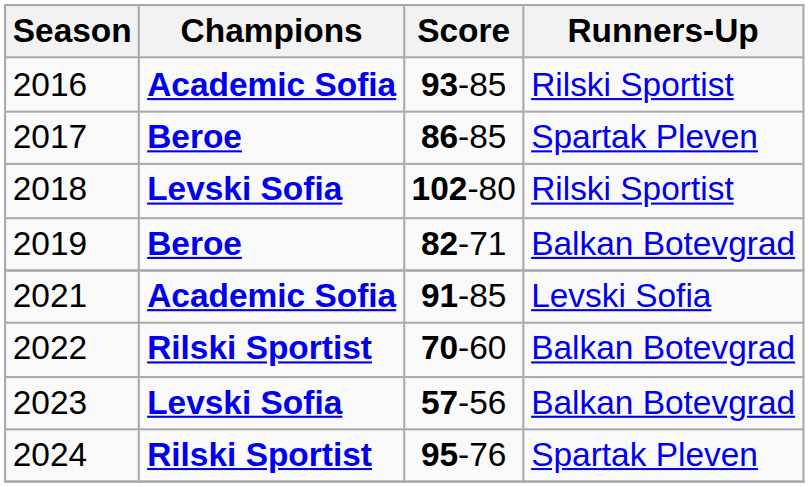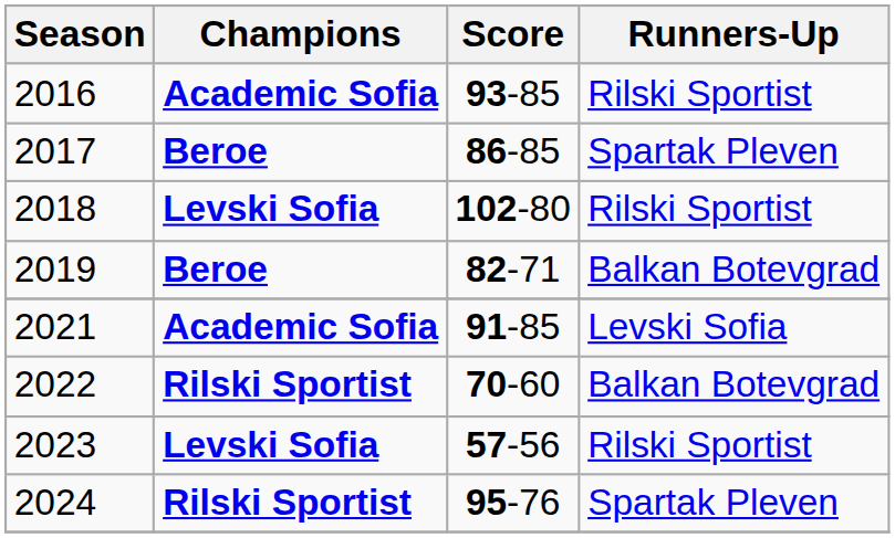 <table class="wikitable">
 <tr>
 <th>Season</th>
 <th>Champions</th>
 <th>Score</th>
 <th>Runners-Up</th>
 </tr>
 <tr>
 <td>2016</td>
 <td><strong><a href='#'>Academic Sofia</a></strong></td>
 <td align=center><strong>93</strong>-85</td>
 <td><a href='#'>Rilski Sportist</a></td>
 </tr>
 <tr>
 <td>2017</td>
 <td><strong><a href='#'>Beroe</a></strong></td>
 <td align=center><strong>86</strong>-85</td>
 <td><a href='#'>Spartak Pleven</a></td>
 </tr>
 <tr>
 <td>2018</td>
 <td><strong><a href='#'>Levski Sofia</a></strong></td>
 <td align=center><strong>102</strong>-80</td>
 <td><a href='#'>Rilski Sportist</a></td>
 </tr>
 <tr>
 <td>2019</td>
 <td><strong><a href='#'>Beroe</a></strong></td>
 <td align=center><strong>82</strong>-71</td>
 <td><a href='#'>Balkan Botevgrad</a></td>
 </tr>
 <tr>
 </tr>
 <tr>
 <td>2021</td>
 <td><strong><a href='#'>Academic Sofia</a></strong></td>
 <td align=center><strong>91</strong>-85</td>
 <td><a href='#'>Levski Sofia</a></td>
 </tr>
 <tr>
 <td>2022</td>
 <td><strong><a href='#'>Rilski Sportist</a></strong></td>
 <td align=center><strong>70</strong>-60</td>
 <td><a href='#'>Balkan Botevgrad</a></td>
 </tr>
 <tr>
 <td>2023</td>
 <td><strong><a href='#'>Levski Sofia</a></strong></td>
 <td align=center><strong>57</strong>-56</td>
-<td><a href='#'>Balkan Botevgrad</a></td>
+<td><a href='#'>Rilski Sportist</a></td>
 </tr>
 <tr>
 <td>2024</td>
 <td><strong><a href='#'>Rilski Sportist</a></strong></td>
 <td align=center><strong>95</strong>-76</td>
 <td><a href='#'>Spartak Pleven</a></td>
 </tr>
 <tr>
 </tr>
 </table>
